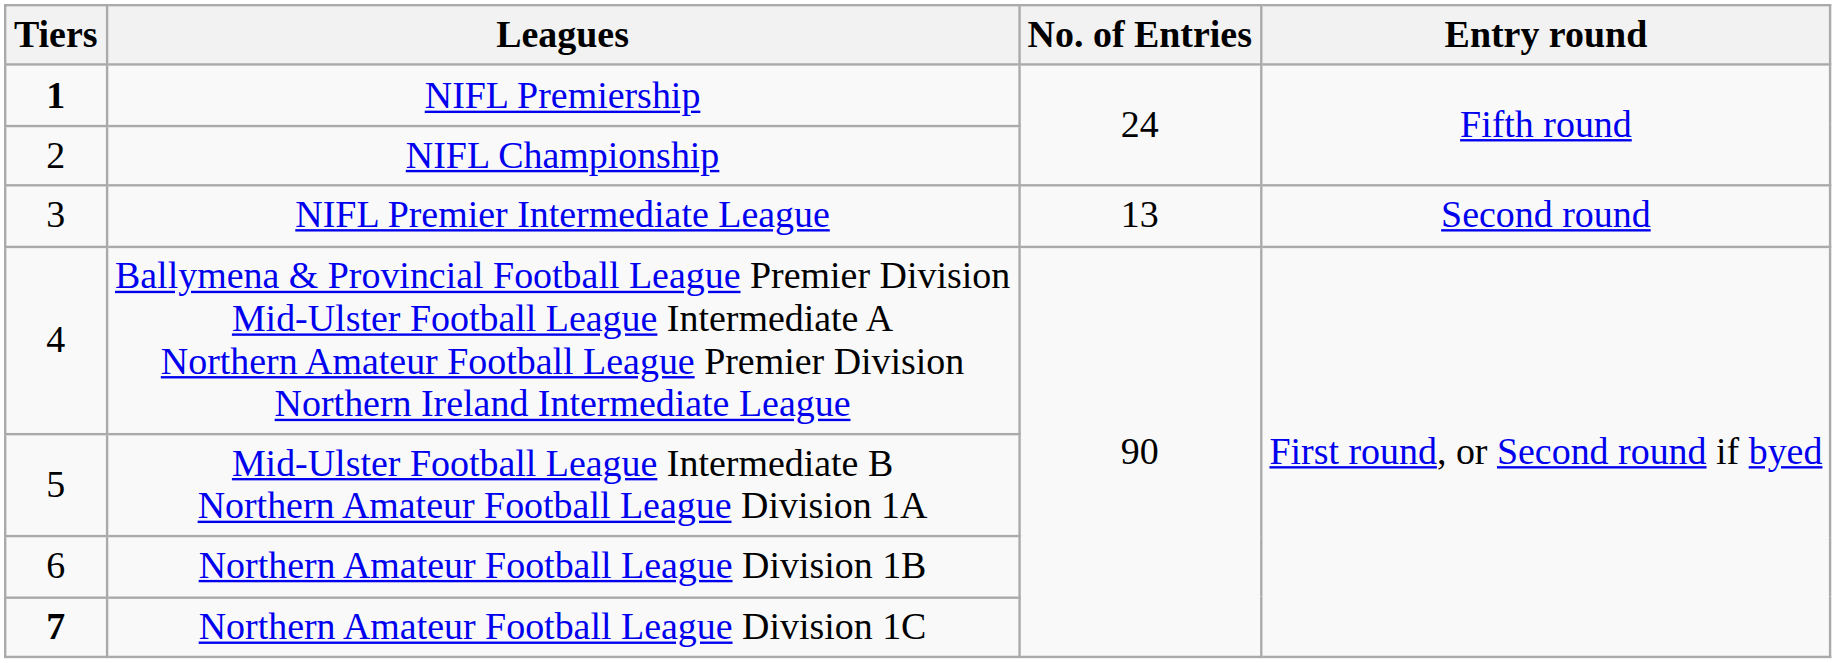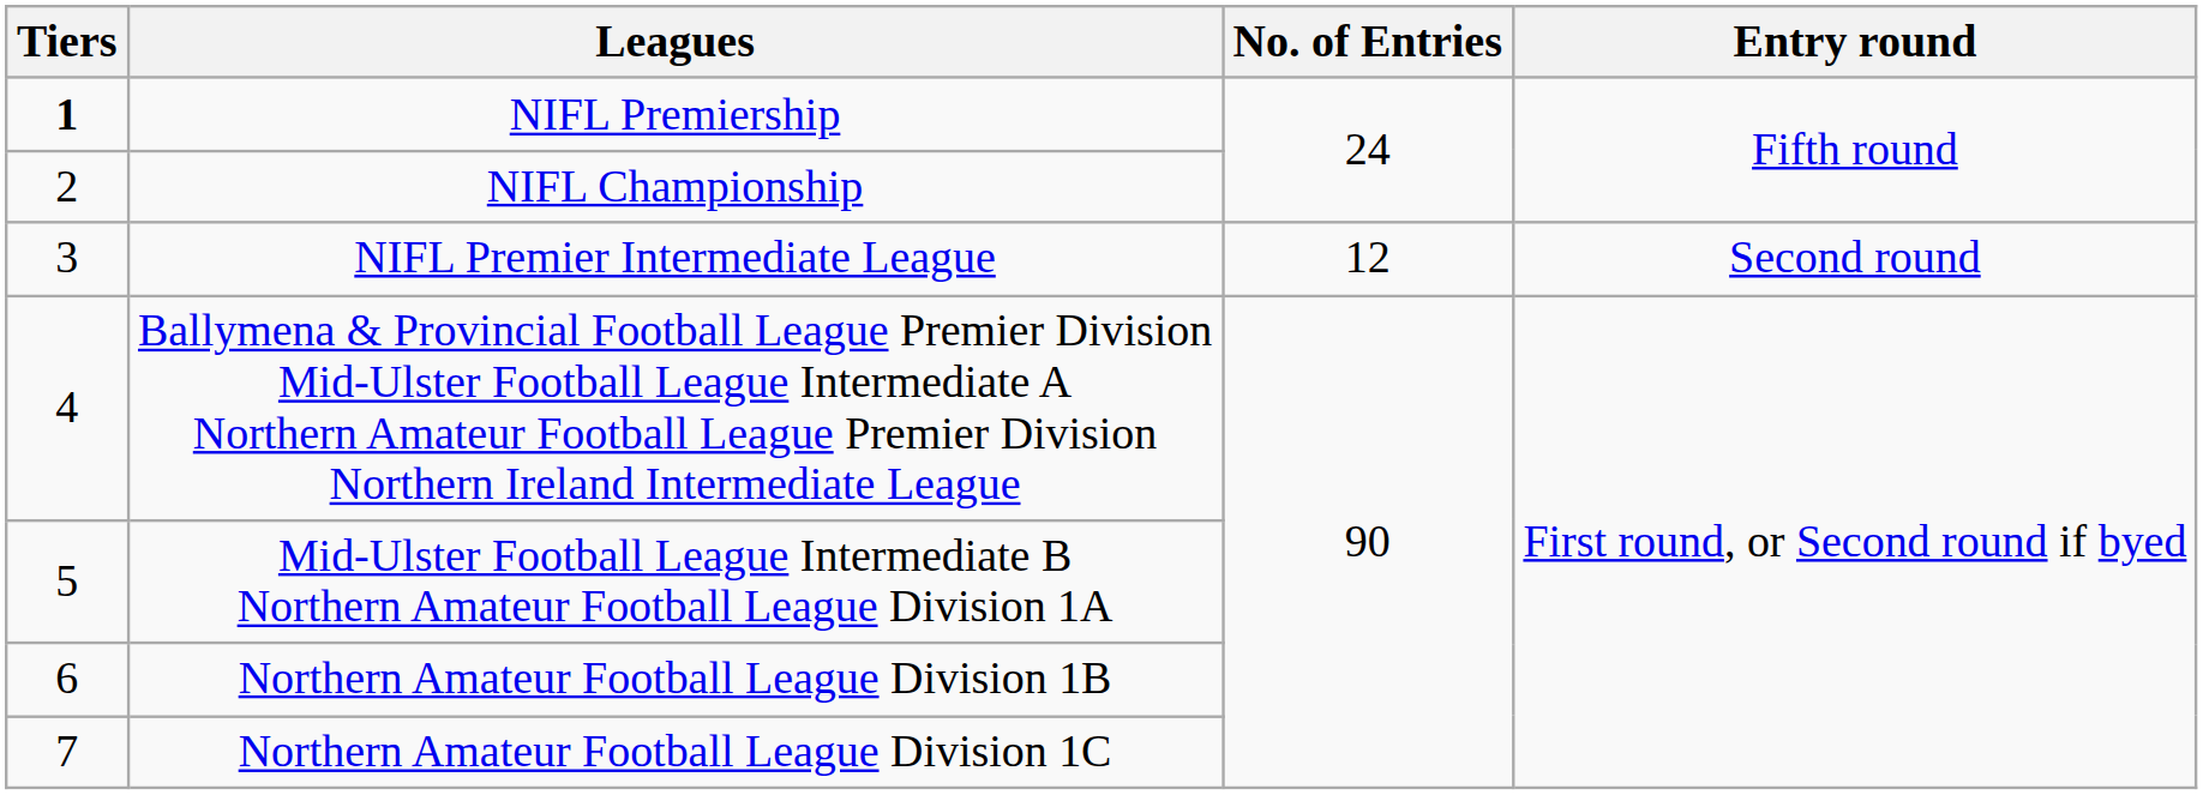 <table class="wikitable" style="text-align:center">
 <tr>
 <th>Tiers</th>
 <th>Leagues</th>
 <th>No. of Entries</th>
 <th>Entry round</th>
 </tr>
 <tr>
 <td><strong>1</strong></td>
 <td><a href='#'>NIFL Premiership</a></td>
 <td rowspan="2">24</td>
 <td rowspan="2"><a href='#'>Fifth round</a></td>
 </tr>
 <tr>
 <td>2</td>
 <td><a href='#'>NIFL Championship</a></td>
 </tr>
 <tr>
 <td>3</td>
 <td><a href='#'>NIFL Premier Intermediate League</a></td>
-<td>13</td>
+<td>12</td>
 <td><a href='#'>Second round</a></td>
 </tr>
 <tr>
 <td>4</td>
 <td><a href='#'>Ballymena & Provincial Football League</a> Premier Division<br><a href='#'>Mid-Ulster Football League</a> Intermediate A<br><a href='#'>Northern Amateur Football League</a> Premier Division<br><a href='#'>Northern Ireland Intermediate League</a></td>
 <td rowspan="4">90</td>
 <td rowspan="5"><a href='#'>First round</a>, or <a href='#'>Second round</a> if <a href='#'>byed</a></td>
 </tr>
 <tr>
 <td>5</td>
 <td><a href='#'>Mid-Ulster Football League</a> Intermediate B<br><a href='#'>Northern Amateur Football League</a> Division 1A</td>
 </tr>
 <tr>
 <td>6</td>
 <td><a href='#'>Northern Amateur Football League</a> Division 1B</td>
 </tr>
 <tr>
-<td><strong>7</strong></td>
+<td>7</td>
 <td><a href='#'>Northern Amateur Football League</a> Division 1C</td>
 </tr>
 </table>
